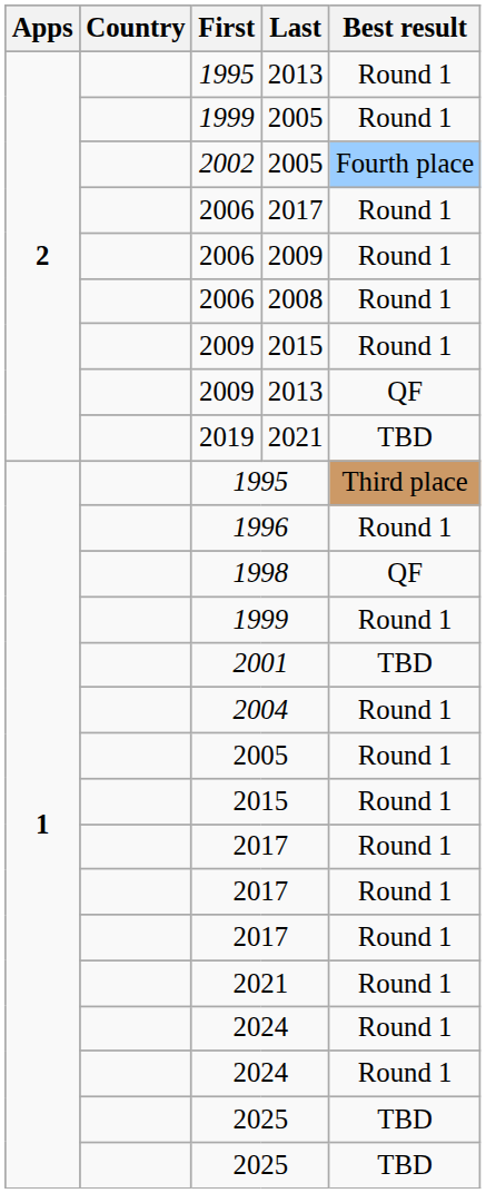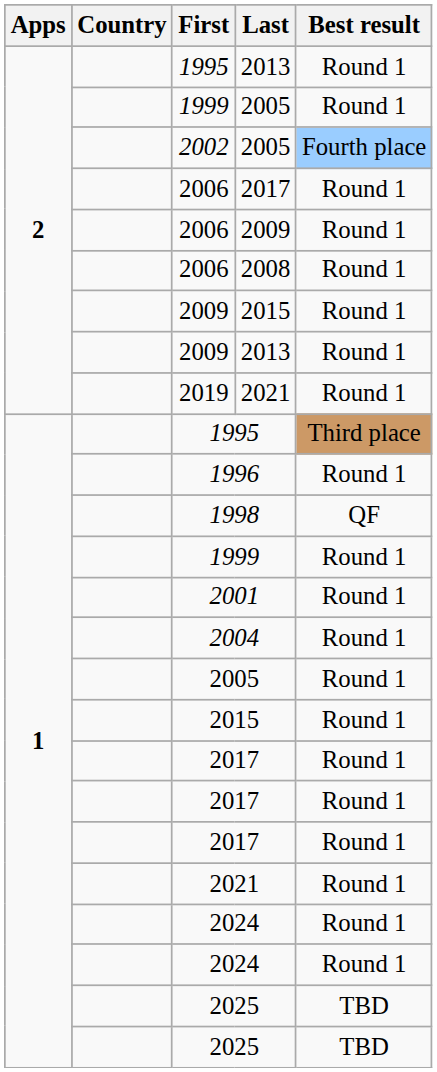 <table class="wikitable" style="font-size:90%; text-align:center;">
 <tr>
 <th>Apps</th>
 <th>Country</th>
 <th>First</th>
 <th>Last</th>
 <th>Best result</th>
 </tr>
 <tr>
 <td rowspan=9><strong>2</strong></td>
 <td align=left></td>
 <td><em>1995</em></td>
 <td>2013</td>
 <td>Round 1</td>
 </tr>
 <tr>
 <td align=left></td>
 <td><em>1999</em></td>
 <td>2005</td>
 <td>Round 1</td>
 </tr>
 <tr>
 <td align=left></td>
 <td><em>2002</em></td>
 <td>2005</td>
 <td bgcolor=#9acdff>Fourth place</td>
 </tr>
 <tr>
 <td align=left></td>
 <td>2006</td>
 <td>2017</td>
 <td>Round 1</td>
 </tr>
 <tr>
 <td align=left></td>
 <td>2006</td>
 <td>2009</td>
 <td>Round 1</td>
 </tr>
 <tr>
 <td align=left></td>
 <td>2006</td>
 <td>2008</td>
 <td>Round 1</td>
 </tr>
 <tr>
 <td align=left></td>
 <td>2009</td>
 <td>2015</td>
 <td>Round 1</td>
 </tr>
 <tr>
 <td align=left></td>
 <td>2009</td>
 <td>2013</td>
-<td>QF</td>
+<td>Round 1</td>
 </tr>
 <tr>
 <td align=left></td>
 <td>2019</td>
 <td>2021</td>
-<td>TBD</td>
+<td>Round 1</td>
 </tr>
 <tr>
 <td rowspan=16><strong>1</strong></td>
 <td align=left></td>
 <td colspan=2><em>1995</em></td>
 <td bgcolor=#cc9966>Third place</td>
 </tr>
 <tr>
 <td align=left></td>
 <td colspan=2><em>1996</em></td>
 <td>Round 1</td>
 </tr>
 <tr>
 <td align=left></td>
 <td colspan=2><em>1998</em></td>
 <td>QF</td>
 </tr>
 <tr>
 <td align=left></td>
 <td colspan=2><em>1999</em></td>
 <td>Round 1</td>
 </tr>
 <tr>
 <td align=left></td>
 <td colspan=2><em>2001</em></td>
-<td>TBD</td>
+<td>Round 1</td>
 </tr>
 <tr>
 <td align=left></td>
 <td colspan=2><em>2004</em></td>
 <td>Round 1</td>
 </tr>
 <tr>
 <td align=left></td>
 <td colspan=2>2005</td>
 <td>Round 1</td>
 </tr>
 <tr>
 <td align=left></td>
 <td colspan=2>2015</td>
 <td>Round 1</td>
 </tr>
 <tr>
 <td align=left></td>
 <td colspan=2>2017</td>
 <td>Round 1</td>
 </tr>
 <tr>
 <td align=left></td>
 <td colspan=2>2017</td>
 <td>Round 1</td>
 </tr>
 <tr>
 <td align=left></td>
 <td colspan=2>2017</td>
 <td>Round 1</td>
 </tr>
 <tr>
 <td align=left></td>
 <td colspan=2>2021</td>
 <td>Round 1</td>
 </tr>
 <tr>
 <td align=left></td>
 <td colspan=2>2024</td>
 <td>Round 1</td>
 </tr>
 <tr>
 <td align=left></td>
 <td colspan=2>2024</td>
 <td>Round 1</td>
 </tr>
 <tr>
 <td align=left></td>
 <td colspan=2>2025</td>
 <td>TBD</td>
 </tr>
 <tr>
 <td align=left></td>
 <td colspan=2>2025</td>
 <td>TBD</td>
 </tr>
 </table>
